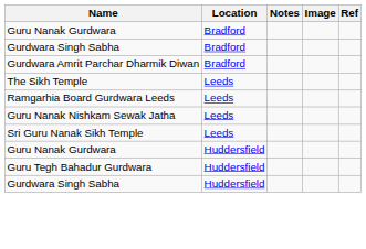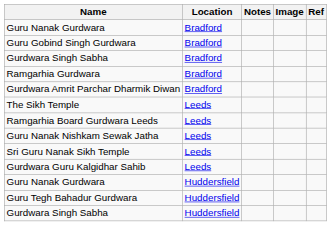 <table class="wikitable sortable">
 <tr>
 <th>Name</th>
 <th>Location</th>
 <th>Notes</th>
 <th>Image</th>
 <th>Ref</th>
 </tr>
 <tr>
 <td>Guru Nanak Gurdwara</td>
 <td><a href='#'>Bradford</a></td>
 <td></td>
 <td></td>
 <td></td>
 </tr>
 <tr>
+<td>Guru Gobind Singh Gurdwara</td>
+<td><a href='#'>Bradford</a></td>
+<td></td>
+<td></td>
+<td></td>
+</tr>
+<tr>
 <td>Gurdwara Singh Sabha</td>
+<td><a href='#'>Bradford</a></td>
+<td></td>
+<td></td>
+<td></td>
+</tr>
+<tr>
+<td>Ramgarhia Gurdwara</td>
 <td><a href='#'>Bradford</a></td>
 <td></td>
 <td></td>
 <td></td>
 </tr>
 <tr>
 <td>Gurdwara Amrit Parchar Dharmik Diwan</td>
 <td><a href='#'>Bradford</a></td>
 <td></td>
 <td></td>
 <td></td>
 </tr>
 <tr>
 <td>The Sikh Temple</td>
 <td><a href='#'>Leeds</a></td>
 <td></td>
 <td></td>
 <td></td>
 </tr>
 <tr>
 <td>Ramgarhia Board Gurdwara Leeds</td>
 <td><a href='#'>Leeds</a></td>
 <td></td>
 <td></td>
 <td></td>
 </tr>
 <tr>
 <td>Guru Nanak Nishkam Sewak Jatha</td>
 <td><a href='#'>Leeds</a></td>
 <td></td>
 <td></td>
 <td></td>
 </tr>
 <tr>
 <td>Sri Guru Nanak Sikh Temple</td>
 <td><a href='#'>Leeds</a></td>
 <td></td>
 <td></td>
 <td></td>
 </tr>
 <tr>
+<td>Gurdwara Guru Kalgidhar Sahib</td>
+<td><a href='#'>Leeds</a></td>
+<td></td>
+<td></td>
+<td></td>
+</tr>
+<tr>
 <td>Guru Nanak Gurdwara</td>
 <td><a href='#'>Huddersfield</a></td>
 <td></td>
 <td></td>
 <td></td>
 </tr>
 <tr>
 <td>Guru Tegh Bahadur Gurdwara</td>
 <td><a href='#'>Huddersfield</a></td>
 <td></td>
 <td></td>
 <td></td>
 </tr>
 <tr>
 <td>Gurdwara Singh Sabha</td>
 <td><a href='#'>Huddersfield</a></td>
 <td></td>
 <td></td>
 <td></td>
 </tr>
 </table>
